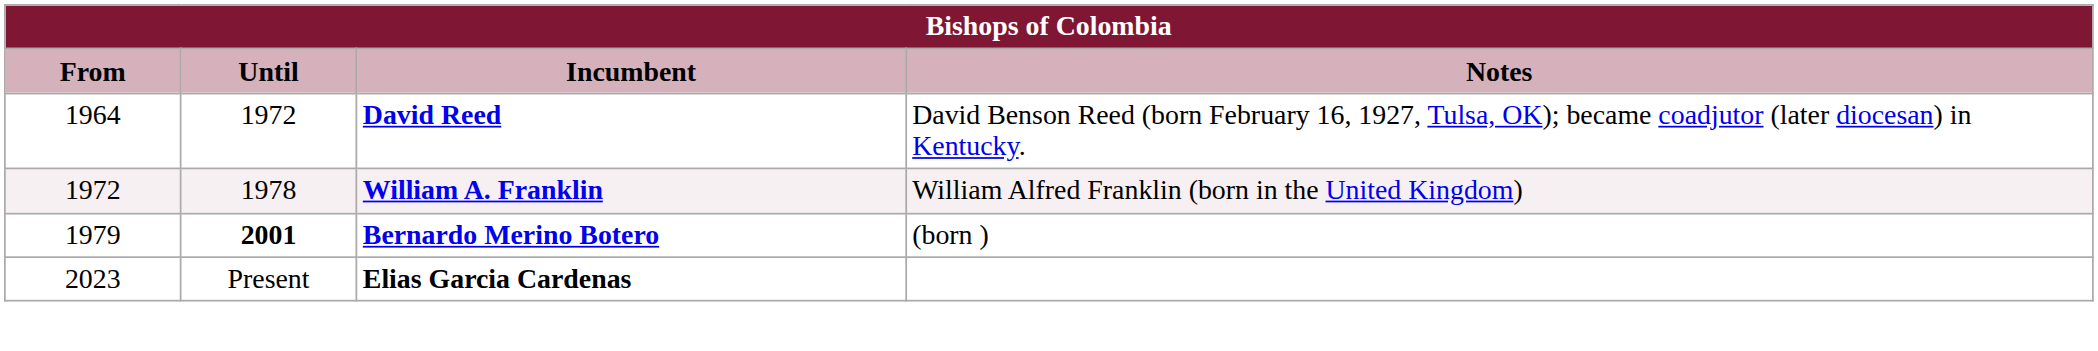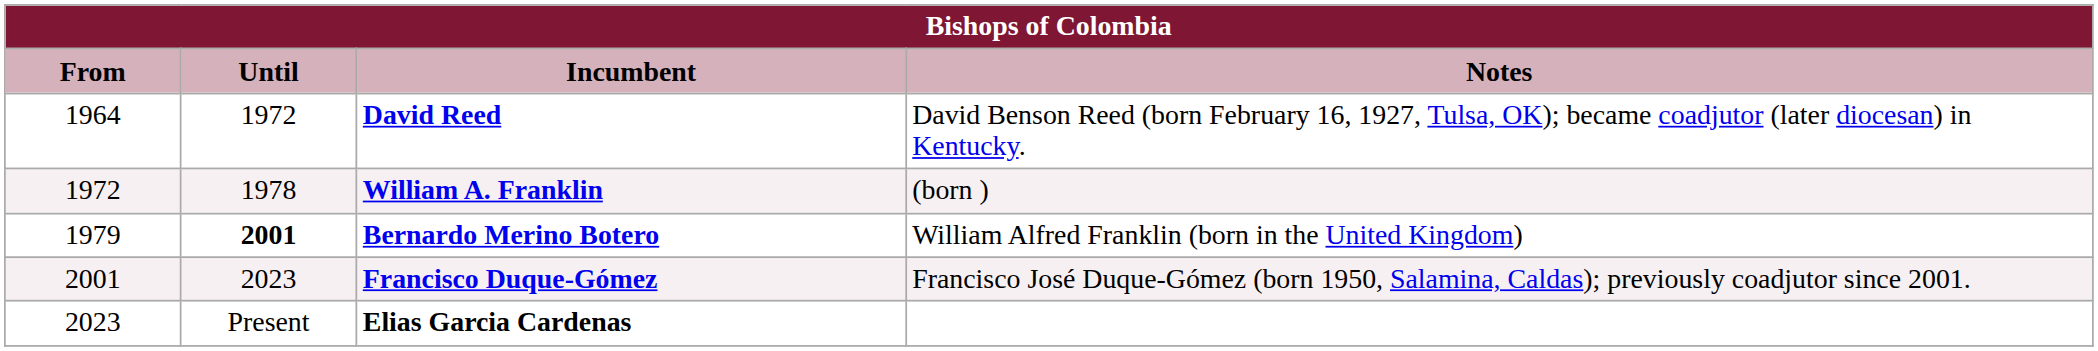 <table class="wikitable" style="width: 95%;">
 <tr>
 <th colspan="4" style="background-color: #7F1734; color: white;">Bishops of Colombia</th>
 </tr>
 <tr>
 <th style="background-color: #D4B1BB; width: 8%;">From</th>
 <th style="background-color: #D4B1BB; width: 8%;">Until</th>
 <th style="background-color: #D4B1BB; width: 25%;">Incumbent</th>
 <th style="background-color: #D4B1BB; width: 54%;">Notes</th>
 </tr>
 <tr valign="top" style="background-color: white;">
 <td style="text-align: center;">1964</td>
 <td style="text-align: center;">1972</td>
 <td><strong><a href='#'>David Reed</a></strong></td>
 <td>David Benson Reed (born February 16, 1927, <a href='#'>Tulsa, OK</a>); became <a href='#'>coadjutor</a> (later <a href='#'>diocesan</a>) in <a href='#'>Kentucky</a>.</td>
 </tr>
 <tr valign="top" style="background-color: #F7F0F2;">
 <td style="text-align: center;">1972</td>
 <td style="text-align: center;">1978</td>
 <td><strong><a href='#'>William A. Franklin</a></strong></td>
-<td>William Alfred Franklin (born in the <a href='#'>United Kingdom</a>)</td>
+<td>(born )</td>
 </tr>
 <tr valign="top" style="background-color: white;">
 <td style="text-align: center;">1979</td>
 <td style="text-align: center;"><strong>2001</strong></td>
 <td><strong><a href='#'>Bernardo Merino Botero</a></strong></td>
-<td>(born )</td>
+<td>William Alfred Franklin (born in the <a href='#'>United Kingdom</a>)</td>
+</tr>
+<tr valign="top" style="background-color: #F7F0F2;">
+<td style="text-align: center;">2001</td>
+<td style="text-align: center;">2023</td>
+<td><strong><a href='#'>Francisco Duque-Gómez</a></strong></td>
+<td>Francisco José Duque-Gómez (born 1950, <a href='#'>Salamina, Caldas</a>); previously coadjutor since 2001.</td>
 </tr>
 <tr valign="top" style="background-color: white;">
 <td style="text-align: center;">2023</td>
 <td style="text-align: center;">Present</td>
 <td><strong>Elias Garcia Cardenas</strong></td>
 <td></td>
 </tr>
 </table>
